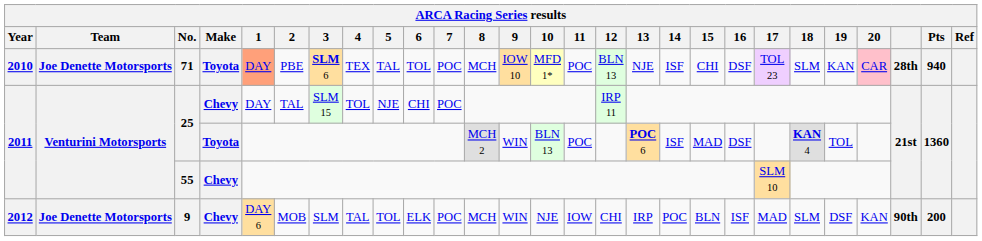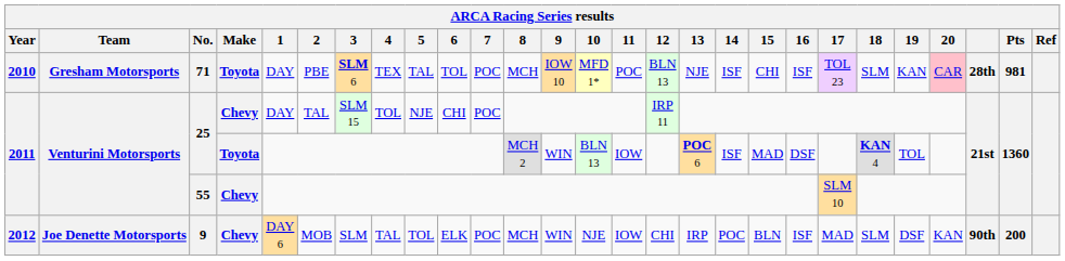 <table class="wikitable" style="text-align:center; font-size:75%">
 <tr>
 <th colspan=45><a href='#'>ARCA Racing Series</a> results</th>
 </tr>
 <tr>
 <th>Year</th>
 <th>Team</th>
 <th>No.</th>
 <th>Make</th>
 <th>1</th>
 <th>2</th>
 <th>3</th>
 <th>4</th>
 <th>5</th>
 <th>6</th>
 <th>7</th>
 <th>8</th>
 <th>9</th>
 <th>10</th>
 <th>11</th>
 <th>12</th>
 <th>13</th>
 <th>14</th>
 <th>15</th>
 <th>16</th>
 <th>17</th>
 <th>18</th>
 <th>19</th>
 <th>20</th>
 <th></th>
 <th>Pts</th>
 <th>Ref</th>
 </tr>
 <tr>
 <th><a href='#'>2010</a></th>
-<th><a href='#'>Joe Denette Motorsports</a></th>
+<th><a href='#'>Gresham Motorsports</a></th>
 <th>71</th>
 <th><a href='#'>Toyota</a></th>
-<td style="background: lightsalmon;"><a href='#'>DAY</a></td>
+<td><a href='#'>DAY</a></td>
 <td><a href='#'>PBE</a></td>
 <td style="background:#FFDF9F;"><strong><a href='#'>SLM</a></strong> <br><small>6</small></td>
 <td><a href='#'>TEX</a></td>
 <td><a href='#'>TAL</a></td>
 <td><a href='#'>TOL</a></td>
 <td><a href='#'>POC</a></td>
 <td><a href='#'>MCH</a></td>
 <td style="background:#FFDF9F;"><a href='#'>IOW</a> <br><small>10</small></td>
 <td style="background:#FFFFBF;"><a href='#'>MFD</a> <br><small>1*</small></td>
 <td><a href='#'>POC</a></td>
 <td style="background:#DFFFDF;"><a href='#'>BLN</a> <br><small>13</small></td>
 <td><a href='#'>NJE</a></td>
 <td><a href='#'>ISF</a></td>
 <td><a href='#'>CHI</a></td>
-<td><a href='#'>DSF</a></td>
+<td><a href='#'>ISF</a></td>
 <td style="background:#EFCFFF;"><a href='#'>TOL</a> <br><small>23</small></td>
 <td><a href='#'>SLM</a></td>
 <td><a href='#'>KAN</a></td>
 <td style="background: pink;"><a href='#'>CAR</a></td>
 <th>28th</th>
-<th>940</th>
+<th>981</th>
 <th></th>
 </tr>
 <tr>
 <th rowspan=3><a href='#'>2011</a></th>
 <th rowspan=3><a href='#'>Venturini Motorsports</a></th>
 <th rowspan=2>25</th>
 <th><a href='#'>Chevy</a></th>
 <td><a href='#'>DAY</a></td>
 <td><a href='#'>TAL</a></td>
 <td style="background:#DFFFDF;"><a href='#'>SLM</a> <br><small>15</small></td>
 <td><a href='#'>TOL</a></td>
 <td><a href='#'>NJE</a></td>
 <td><a href='#'>CHI</a></td>
 <td><a href='#'>POC</a></td>
 <td colspan=4></td>
 <td style="background:#DFFFDF;"><a href='#'>IRP</a> <br><small>11</small></td>
 <td colspan=8></td>
 <th rowspan=3>21st</th>
 <th rowspan=3>1360</th>
 <th rowspan=3></th>
 </tr>
 <tr>
 <th><a href='#'>Toyota</a></th>
 <td colspan=7></td>
 <td style="background:#DFDFDF;"><a href='#'>MCH</a> <br><small>2</small></td>
 <td><a href='#'>WIN</a></td>
 <td style="background:#DFFFDF;"><a href='#'>BLN</a> <br><small>13</small></td>
-<td><a href='#'>POC</a></td>
+<td><a href='#'>IOW</a></td>
 <td></td>
 <td style="background:#FFDF9F;"><strong><a href='#'>POC</a></strong> <br><small>6</small></td>
 <td><a href='#'>ISF</a></td>
 <td><a href='#'>MAD</a></td>
 <td><a href='#'>DSF</a></td>
 <td></td>
 <td style="background:#DFDFDF;"><strong><a href='#'>KAN</a></strong> <br><small>4</small></td>
 <td><a href='#'>TOL</a></td>
 <td></td>
 </tr>
 <tr>
 <th>55</th>
 <th><a href='#'>Chevy</a></th>
 <td colspan=16></td>
 <td style="background:#FFDF9F;"><a href='#'>SLM</a> <br><small>10</small></td>
 <td colspan=3></td>
 </tr>
 <tr>
 <th><a href='#'>2012</a></th>
 <th><a href='#'>Joe Denette Motorsports</a></th>
 <th>9</th>
 <th><a href='#'>Chevy</a></th>
 <td style="background:#FFDF9F;"><a href='#'>DAY</a> <br><small>6</small></td>
 <td><a href='#'>MOB</a></td>
 <td><a href='#'>SLM</a></td>
 <td><a href='#'>TAL</a></td>
 <td><a href='#'>TOL</a></td>
 <td><a href='#'>ELK</a></td>
 <td><a href='#'>POC</a></td>
 <td><a href='#'>MCH</a></td>
 <td><a href='#'>WIN</a></td>
 <td><a href='#'>NJE</a></td>
 <td><a href='#'>IOW</a></td>
 <td><a href='#'>CHI</a></td>
 <td><a href='#'>IRP</a></td>
 <td><a href='#'>POC</a></td>
 <td><a href='#'>BLN</a></td>
 <td><a href='#'>ISF</a></td>
 <td><a href='#'>MAD</a></td>
 <td><a href='#'>SLM</a></td>
 <td><a href='#'>DSF</a></td>
 <td><a href='#'>KAN</a></td>
 <th>90th</th>
 <th>200</th>
 <th></th>
 </tr>
 </table>
